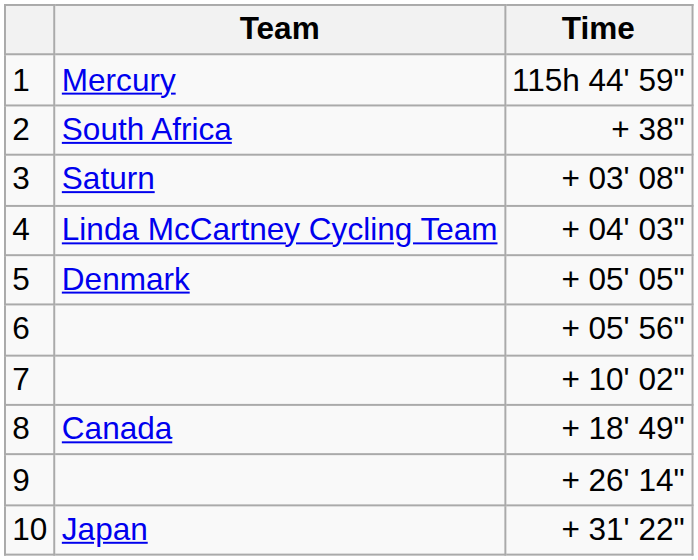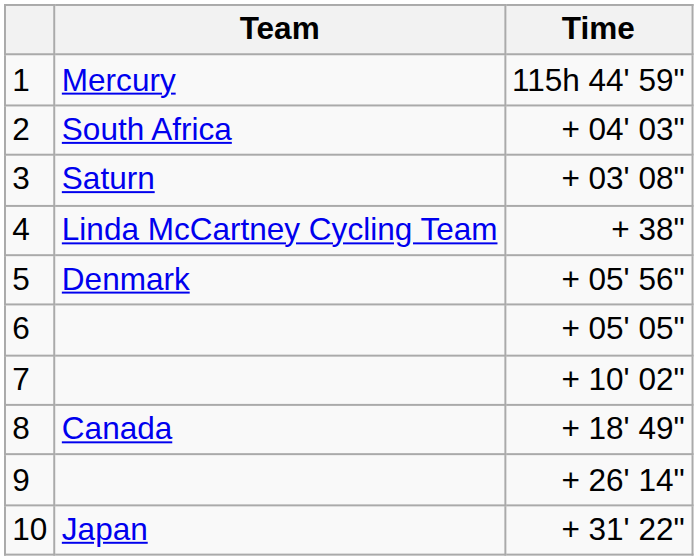 <table class=wikitable>
 <tr>
 <th></th>
 <th>Team</th>
 <th>Time</th>
 </tr>
 <tr>
 <td>1</td>
 <td><a href='#'>Mercury</a></td>
 <td align=right>115h 44' 59"</td>
 </tr>
 <tr>
 <td>2</td>
 <td><a href='#'>South Africa</a></td>
-<td align=right>+ 38"</td>
+<td align=right>+ 04' 03"</td>
 </tr>
 <tr>
 <td>3</td>
 <td><a href='#'>Saturn</a></td>
 <td align=right>+ 03' 08"</td>
 </tr>
 <tr>
 <td>4</td>
 <td><a href='#'>Linda McCartney Cycling Team</a></td>
-<td align=right>+ 04' 03"</td>
+<td align=right>+ 38"</td>
 </tr>
 <tr>
 <td>5</td>
 <td><a href='#'>Denmark</a></td>
-<td align=right>+ 05' 05"</td>
+<td align=right>+ 05' 56"</td>
 </tr>
 <tr>
 <td>6</td>
 <td></td>
-<td align=right>+ 05' 56"</td>
+<td align=right>+ 05' 05"</td>
 </tr>
 <tr>
 <td>7</td>
 <td></td>
 <td align=right>+ 10' 02"</td>
 </tr>
 <tr>
 <td>8</td>
 <td><a href='#'>Canada</a></td>
 <td align=right>+ 18' 49"</td>
 </tr>
 <tr>
 <td>9</td>
 <td></td>
 <td align=right>+ 26' 14"</td>
 </tr>
 <tr>
 <td>10</td>
 <td><a href='#'>Japan</a></td>
 <td align=right>+ 31' 22"</td>
 </tr>
 </table>
